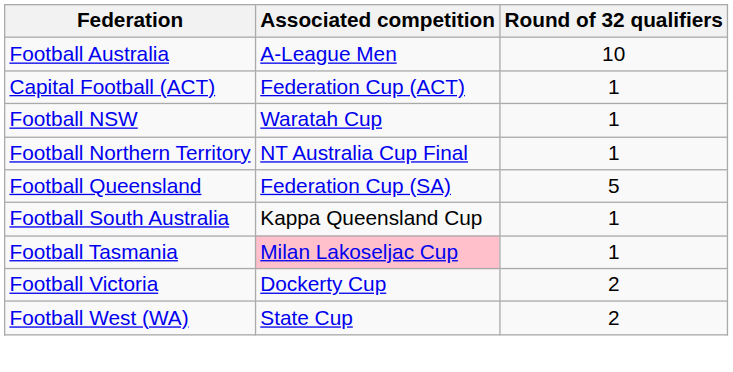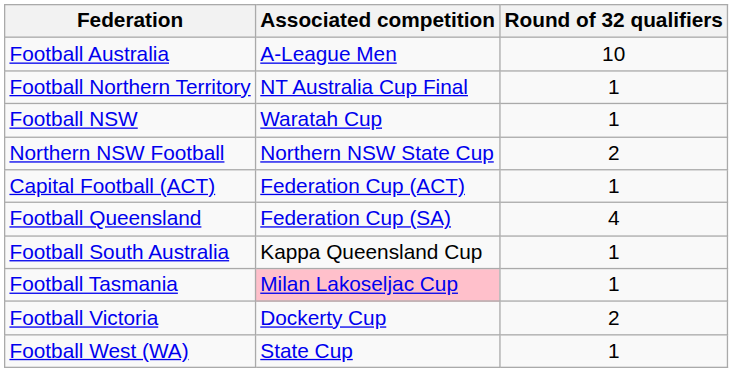 <table class="wikitable">
 <tr>
 <th>Federation</th>
 <th>Associated competition</th>
 <th>Round of 32 qualifiers</th>
 </tr>
 <tr>
 <td rowspan="1"><a href='#'>Football Australia</a></td>
 <td><a href='#'>A-League Men</a></td>
 <td align="center">10</td>
 </tr>
 <tr>
-<td><a href='#'>Capital Football (ACT)</a></td>
-<td><a href='#'>Federation Cup (ACT)</a></td>
+<td><a href='#'>Football Northern Territory</a></td>
+<td><a href='#'>NT Australia Cup Final</a></td>
 <td align="center">1</td>
 </tr>
 <tr>
 <td><a href='#'>Football NSW</a></td>
 <td><a href='#'>Waratah Cup</a></td>
 <td align="center">1</td>
 </tr>
 <tr>
-<td><a href='#'>Football Northern Territory</a></td>
-<td><a href='#'>NT Australia Cup Final</a></td>
+<td><a href='#'>Northern NSW Football</a></td>
+<td><a href='#'>Northern NSW State Cup</a></td>
+<td align="center">2</td>
+</tr>
+<tr>
+<td><a href='#'>Capital Football (ACT)</a></td>
+<td><a href='#'>Federation Cup (ACT)</a></td>
 <td align="center">1</td>
 </tr>
 <tr>
 <td><a href='#'>Football Queensland</a></td>
 <td><a href='#'>Federation Cup (SA)</a></td>
-<td align="center">5</td>
+<td align="center">4</td>
 </tr>
 <tr>
 <td><a href='#'>Football South Australia</a></td>
 <td>Kappa Queensland Cup</td>
 <td align="center">1</td>
 </tr>
 <tr>
 <td><a href='#'>Football Tasmania</a></td>
 <td style="background: pink;"><a href='#'>Milan Lakoseljac Cup</a></td>
 <td align="center">1</td>
 </tr>
 <tr>
 <td><a href='#'>Football Victoria</a></td>
 <td><a href='#'>Dockerty Cup</a></td>
 <td align="center">2</td>
 </tr>
 <tr>
 <td><a href='#'>Football West (WA)</a></td>
 <td><a href='#'>State Cup</a></td>
-<td align="center">2</td>
+<td align="center">1</td>
 </tr>
 </table>
